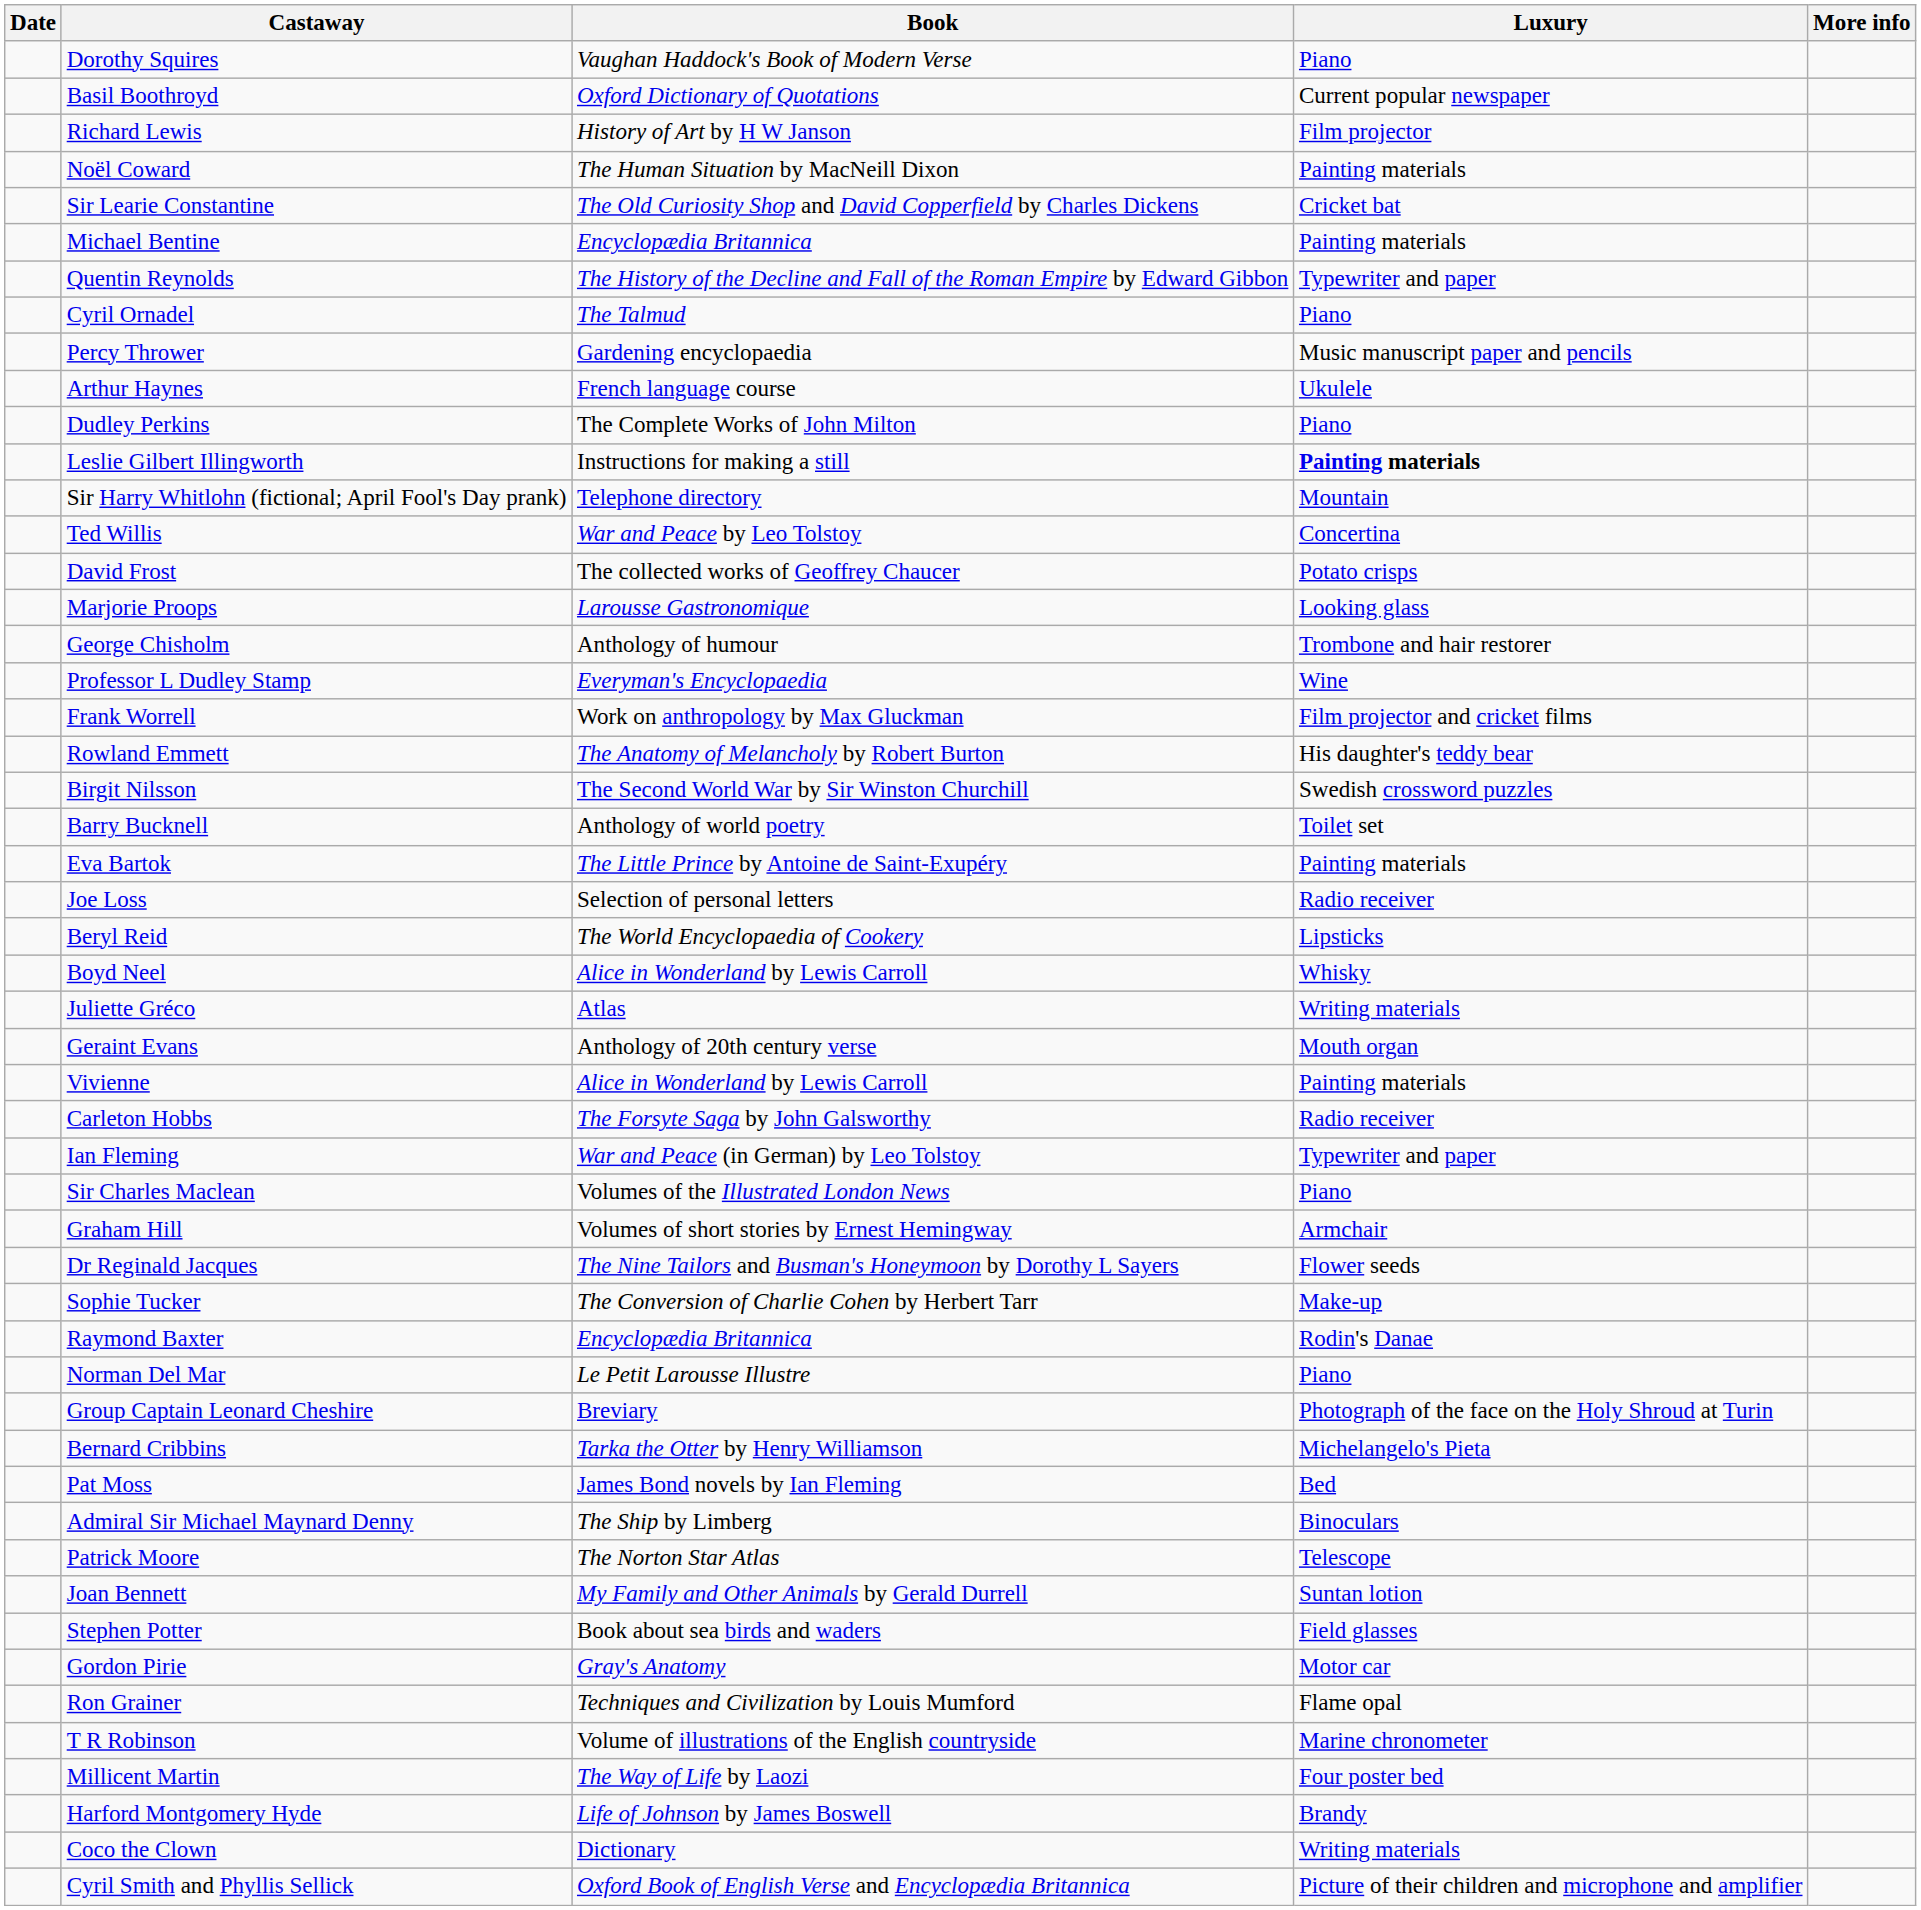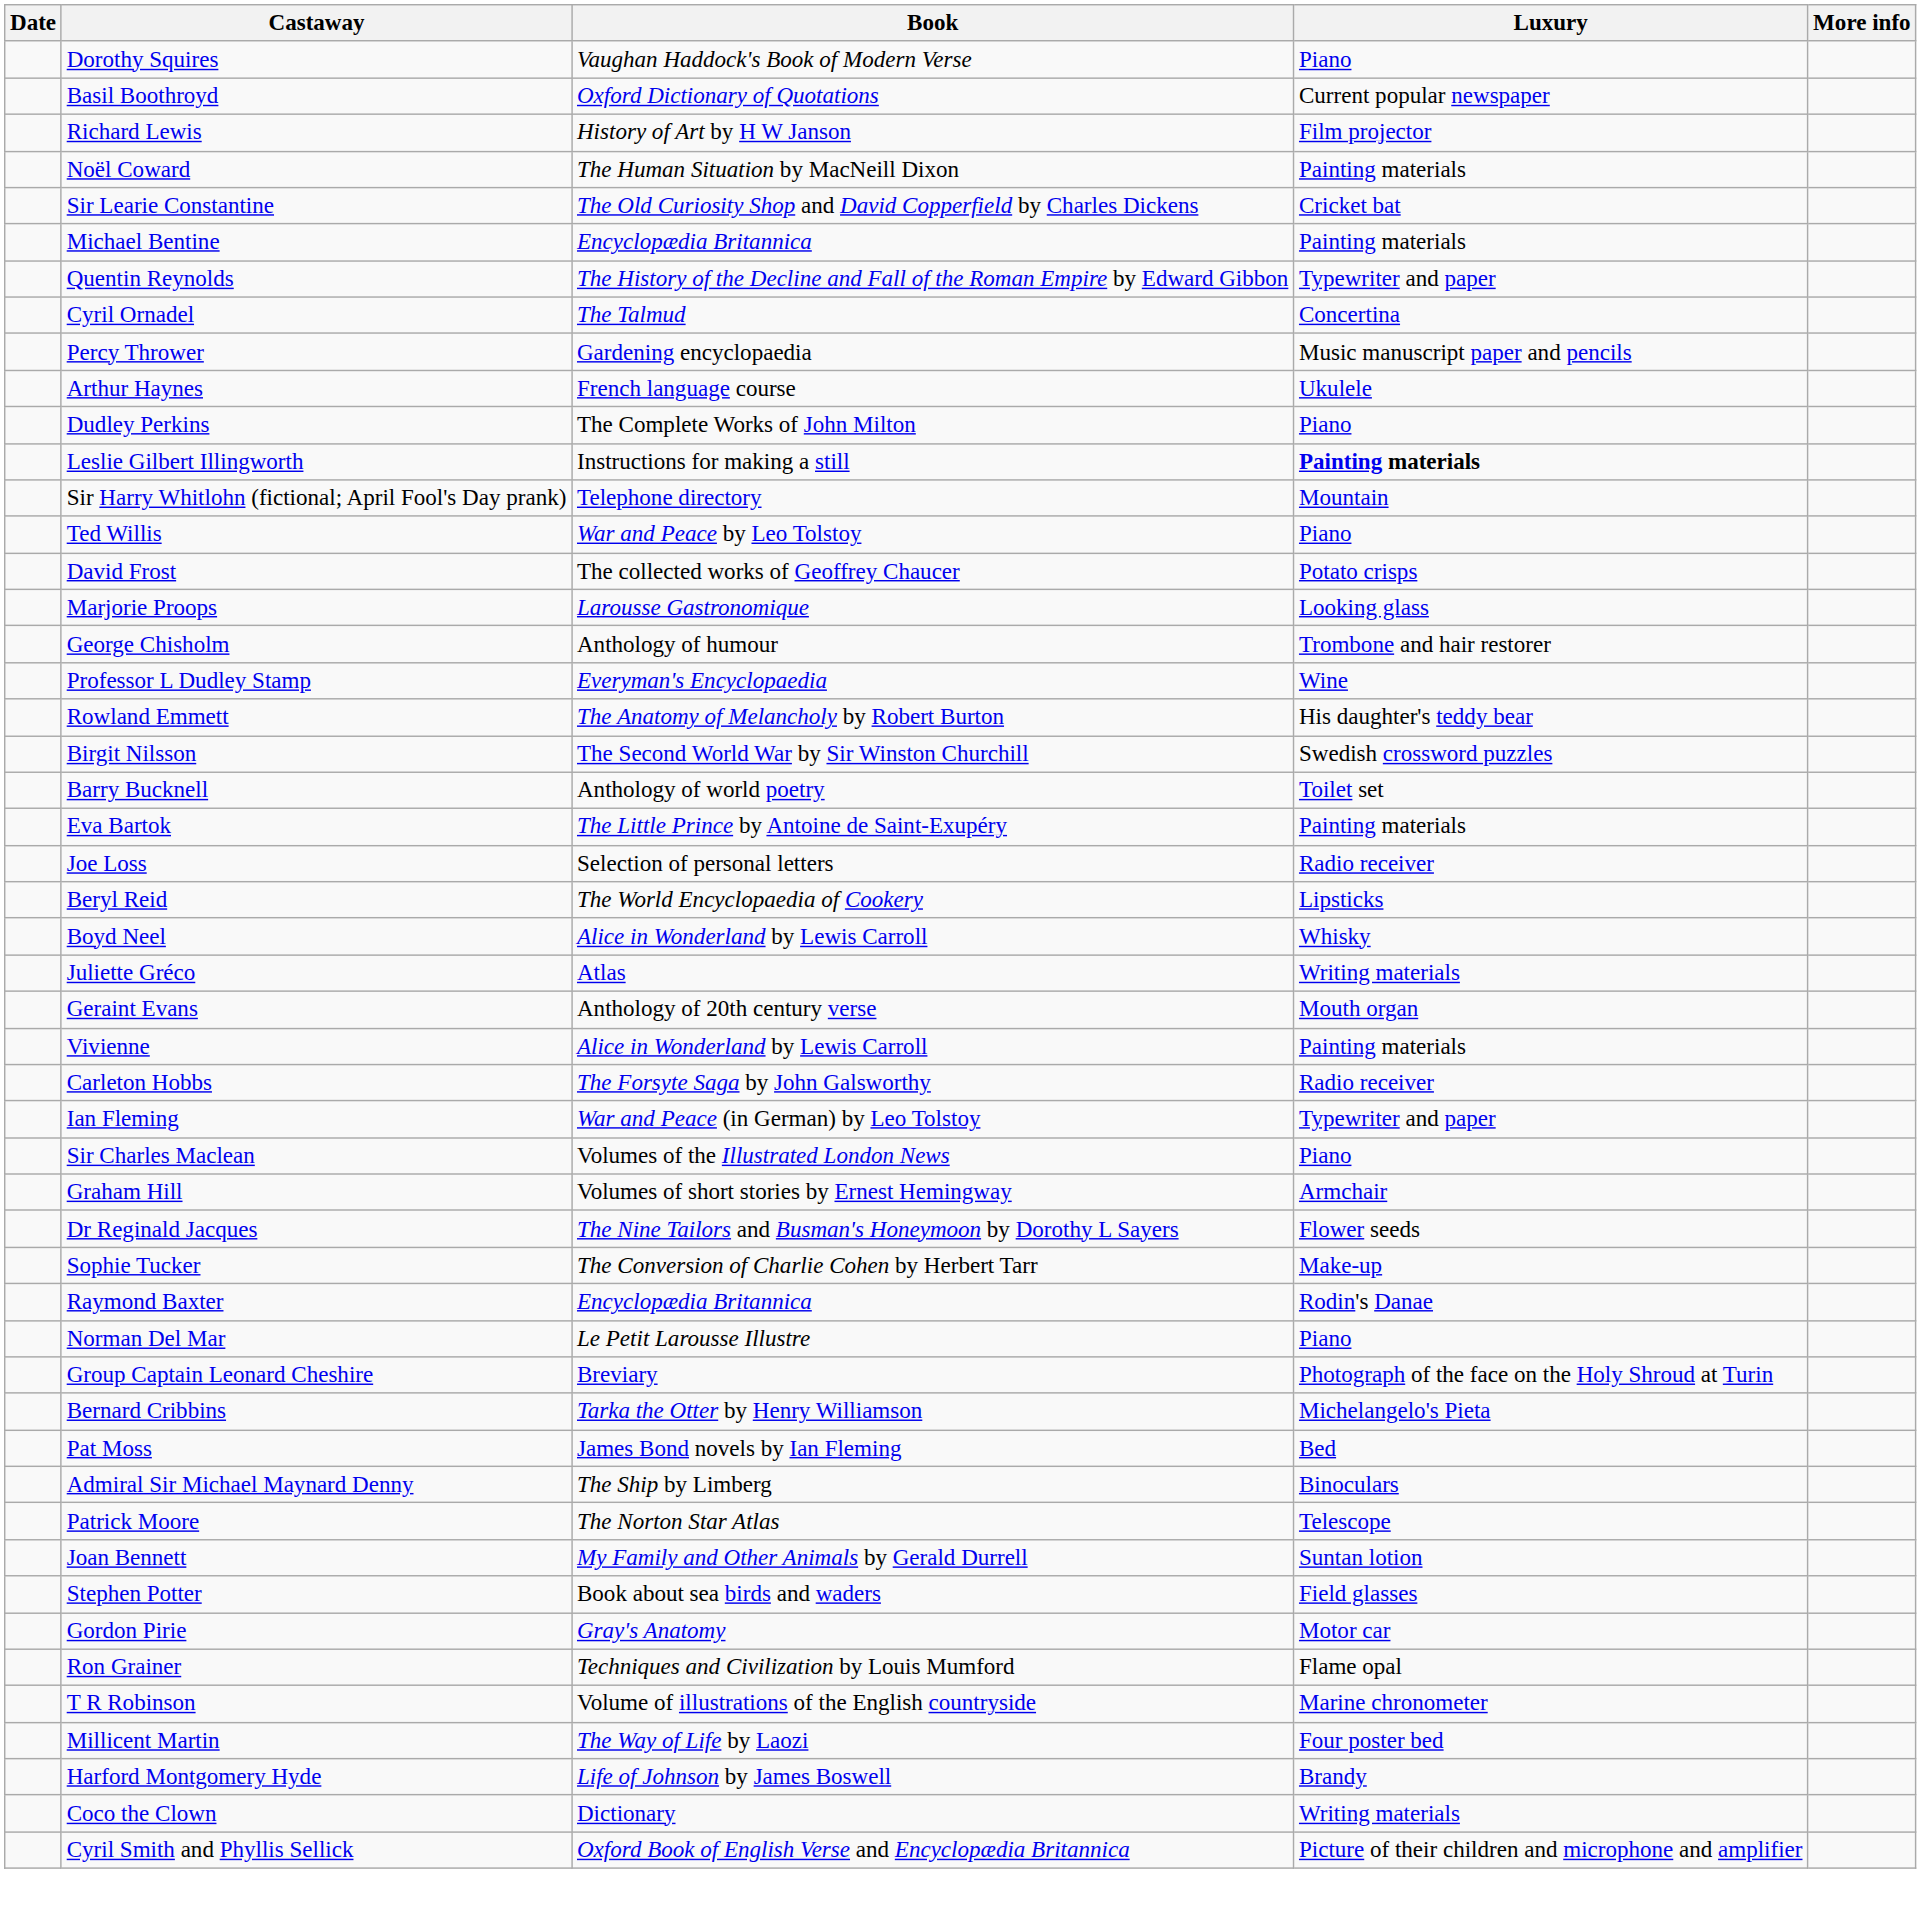 <table class="wikitable sortable">
 <tr>
 <th>Date</th>
 <th>Castaway</th>
 <th>Book</th>
 <th>Luxury</th>
 <th>More info</th>
 </tr>
 <tr>
 <td></td>
 <td><a href='#'>Dorothy Squires</a></td>
 <td><em>Vaughan Haddock's Book of Modern Verse</em></td>
 <td><a href='#'>Piano</a></td>
 <td></td>
 </tr>
 <tr>
 <td></td>
 <td><a href='#'>Basil Boothroyd</a></td>
 <td><em><a href='#'>Oxford Dictionary of Quotations</a></em></td>
 <td>Current popular <a href='#'>newspaper</a></td>
 <td></td>
 </tr>
 <tr>
 <td></td>
 <td><a href='#'>Richard Lewis</a></td>
 <td><em>History of Art</em> by <a href='#'>H W Janson</a></td>
 <td><a href='#'>Film projector</a></td>
 <td></td>
 </tr>
 <tr>
 <td></td>
 <td><a href='#'>Noël Coward</a></td>
 <td><em>The Human Situation</em> by MacNeill Dixon</td>
 <td><a href='#'>Painting</a> materials</td>
 <td></td>
 </tr>
 <tr>
 <td></td>
 <td><a href='#'>Sir Learie Constantine</a></td>
 <td><em><a href='#'>The Old Curiosity Shop</a></em> and <em><a href='#'>David Copperfield</a></em> by <a href='#'>Charles Dickens</a></td>
 <td><a href='#'>Cricket bat</a></td>
 <td></td>
 </tr>
 <tr>
 <td></td>
 <td><a href='#'>Michael Bentine</a></td>
 <td><em><a href='#'>Encyclopædia Britannica</a></em></td>
 <td><a href='#'>Painting</a> materials</td>
 <td></td>
 </tr>
 <tr>
 <td></td>
 <td><a href='#'>Quentin Reynolds</a></td>
 <td><em><a href='#'>The History of the Decline and Fall of the Roman Empire</a></em> by <a href='#'>Edward Gibbon</a></td>
 <td><a href='#'>Typewriter</a> and <a href='#'>paper</a></td>
 <td></td>
 </tr>
 <tr>
 <td></td>
 <td><a href='#'>Cyril Ornadel</a></td>
 <td><em><a href='#'>The Talmud</a></em></td>
-<td><a href='#'>Piano</a></td>
+<td><a href='#'>Concertina</a></td>
 <td></td>
 </tr>
 <tr>
 <td></td>
 <td><a href='#'>Percy Thrower</a></td>
 <td><a href='#'>Gardening</a> encyclopaedia</td>
 <td>Music manuscript <a href='#'>paper</a> and <a href='#'>pencils</a></td>
 <td></td>
 </tr>
 <tr>
 <td></td>
 <td><a href='#'>Arthur Haynes</a></td>
 <td><a href='#'>French language</a> course</td>
 <td><a href='#'>Ukulele</a></td>
 <td></td>
 </tr>
 <tr>
 <td></td>
 <td><a href='#'>Dudley Perkins</a></td>
 <td>The Complete Works of <a href='#'>John Milton</a></td>
 <td><a href='#'>Piano</a></td>
 <td></td>
 </tr>
 <tr>
 <td></td>
 <td><a href='#'>Leslie Gilbert Illingworth</a></td>
 <td>Instructions for making a <a href='#'>still</a></td>
 <td><strong><a href='#'>Painting</a> materials</strong></td>
 <td></td>
 </tr>
 <tr>
 <td></td>
 <td>Sir <a href='#'>Harry Whitlohn</a> (fictional; April Fool's Day prank)</td>
 <td><a href='#'>Telephone directory</a></td>
 <td><a href='#'>Mountain</a></td>
 <td></td>
 </tr>
 <tr>
 <td></td>
 <td><a href='#'>Ted Willis</a></td>
 <td><em><a href='#'>War and Peace</a></em> by <a href='#'>Leo Tolstoy</a></td>
-<td><a href='#'>Concertina</a></td>
+<td><a href='#'>Piano</a></td>
 <td></td>
 </tr>
 <tr>
 <td></td>
 <td><a href='#'>David Frost</a></td>
 <td>The collected works of <a href='#'>Geoffrey Chaucer</a></td>
 <td><a href='#'>Potato crisps</a></td>
 <td></td>
 </tr>
 <tr>
 <td></td>
 <td><a href='#'>Marjorie Proops</a></td>
 <td><em><a href='#'>Larousse Gastronomique</a></em></td>
 <td><a href='#'>Looking glass</a></td>
 <td></td>
 </tr>
 <tr>
 <td></td>
 <td><a href='#'>George Chisholm</a></td>
 <td>Anthology of humour</td>
 <td><a href='#'>Trombone</a> and hair restorer</td>
 <td></td>
 </tr>
 <tr>
 <td></td>
 <td><a href='#'>Professor L Dudley Stamp</a></td>
 <td><em><a href='#'>Everyman's Encyclopaedia</a></em></td>
 <td><a href='#'>Wine</a></td>
-<td></td>
-</tr>
-<tr>
-<td></td>
-<td><a href='#'>Frank Worrell</a></td>
-<td>Work on <a href='#'>anthropology</a> by <a href='#'>Max Gluckman</a></td>
-<td><a href='#'>Film projector</a> and <a href='#'>cricket</a> films</td>
 <td></td>
 </tr>
 <tr>
 <td></td>
 <td><a href='#'>Rowland Emmett</a></td>
 <td><em><a href='#'>The Anatomy of Melancholy</a></em> by <a href='#'>Robert Burton</a></td>
 <td>His daughter's <a href='#'>teddy bear</a></td>
 <td></td>
 </tr>
 <tr>
 <td></td>
 <td><a href='#'>Birgit Nilsson</a></td>
 <td><a href='#'>The Second World War</a> by <a href='#'>Sir Winston Churchill</a></td>
 <td>Swedish <a href='#'>crossword puzzles</a></td>
 <td></td>
 </tr>
 <tr>
 <td></td>
 <td><a href='#'>Barry Bucknell</a></td>
 <td>Anthology of world <a href='#'>poetry</a></td>
 <td><a href='#'>Toilet</a> set</td>
 <td></td>
 </tr>
 <tr>
 <td></td>
 <td><a href='#'>Eva Bartok</a></td>
 <td><em><a href='#'>The Little Prince</a></em> by <a href='#'>Antoine de Saint-Exupéry</a></td>
 <td><a href='#'>Painting</a> materials</td>
 <td></td>
 </tr>
 <tr>
 <td></td>
 <td><a href='#'>Joe Loss</a></td>
 <td>Selection of personal letters</td>
 <td><a href='#'>Radio receiver</a></td>
 <td></td>
 </tr>
 <tr>
 <td></td>
 <td><a href='#'>Beryl Reid</a></td>
 <td><em>The World Encyclopaedia of <a href='#'>Cookery</a></em></td>
 <td><a href='#'>Lipsticks</a></td>
 <td></td>
 </tr>
 <tr>
 <td></td>
 <td><a href='#'>Boyd Neel</a></td>
 <td><em><a href='#'>Alice in Wonderland</a></em> by <a href='#'>Lewis Carroll</a></td>
 <td><a href='#'>Whisky</a></td>
 <td></td>
 </tr>
 <tr>
 <td></td>
 <td><a href='#'>Juliette Gréco</a></td>
 <td><a href='#'>Atlas</a></td>
 <td><a href='#'>Writing materials</a></td>
 <td></td>
 </tr>
 <tr>
 <td></td>
 <td><a href='#'>Geraint Evans</a></td>
 <td>Anthology of 20th century <a href='#'>verse</a></td>
 <td><a href='#'>Mouth organ</a></td>
 <td></td>
 </tr>
 <tr>
 <td></td>
 <td><a href='#'>Vivienne</a></td>
 <td><em><a href='#'>Alice in Wonderland</a></em> by <a href='#'>Lewis Carroll</a></td>
 <td><a href='#'>Painting</a> materials</td>
 <td></td>
 </tr>
 <tr>
 <td></td>
 <td><a href='#'>Carleton Hobbs</a></td>
 <td><em><a href='#'>The Forsyte Saga</a></em> by <a href='#'>John Galsworthy</a></td>
 <td><a href='#'>Radio receiver</a></td>
 <td></td>
 </tr>
 <tr>
 <td></td>
 <td><a href='#'>Ian Fleming</a></td>
 <td><em><a href='#'>War and Peace</a></em> (in German) by <a href='#'>Leo Tolstoy</a></td>
 <td><a href='#'>Typewriter</a> and <a href='#'>paper</a></td>
 <td></td>
 </tr>
 <tr>
 <td></td>
 <td><a href='#'>Sir Charles Maclean</a></td>
 <td>Volumes of the <em><a href='#'>Illustrated London News</a></em></td>
 <td><a href='#'>Piano</a></td>
 <td></td>
 </tr>
 <tr>
 <td></td>
 <td><a href='#'>Graham Hill</a></td>
 <td>Volumes of short stories by <a href='#'>Ernest Hemingway</a></td>
 <td><a href='#'>Armchair</a></td>
 <td></td>
 </tr>
 <tr>
 <td></td>
 <td><a href='#'>Dr Reginald Jacques</a></td>
 <td><em><a href='#'>The Nine Tailors</a></em> and <em><a href='#'>Busman's Honeymoon</a></em> by <a href='#'>Dorothy L Sayers</a></td>
 <td><a href='#'>Flower</a> seeds</td>
 <td></td>
 </tr>
 <tr>
 <td></td>
 <td><a href='#'>Sophie Tucker</a></td>
 <td><em>The Conversion of Charlie Cohen</em> by Herbert Tarr</td>
 <td><a href='#'>Make-up</a></td>
 <td></td>
 </tr>
 <tr>
 <td></td>
 <td><a href='#'>Raymond Baxter</a></td>
 <td><em><a href='#'>Encyclopædia Britannica</a></em></td>
 <td><a href='#'>Rodin</a>'s <a href='#'>Danae</a></td>
 <td></td>
 </tr>
 <tr>
 <td></td>
 <td><a href='#'>Norman Del Mar</a></td>
 <td><em>Le Petit Larousse Illustre</em></td>
 <td><a href='#'>Piano</a></td>
 <td></td>
 </tr>
 <tr>
 <td></td>
 <td><a href='#'>Group Captain Leonard Cheshire</a></td>
 <td><a href='#'>Breviary</a></td>
 <td><a href='#'>Photograph</a> of the face on the <a href='#'>Holy Shroud</a> at <a href='#'>Turin</a></td>
 <td></td>
 </tr>
 <tr>
 <td></td>
 <td><a href='#'>Bernard Cribbins</a></td>
 <td><em><a href='#'>Tarka the Otter</a></em> by <a href='#'>Henry Williamson</a></td>
 <td><a href='#'>Michelangelo's Pieta</a></td>
 <td></td>
 </tr>
 <tr>
 <td></td>
 <td><a href='#'>Pat Moss</a></td>
 <td><a href='#'>James Bond</a> novels by <a href='#'>Ian Fleming</a></td>
 <td><a href='#'>Bed</a></td>
 <td></td>
 </tr>
 <tr>
 <td></td>
 <td><a href='#'>Admiral Sir Michael Maynard Denny</a></td>
 <td><em>The Ship</em> by Limberg</td>
 <td><a href='#'>Binoculars</a></td>
 <td></td>
 </tr>
 <tr>
 <td></td>
 <td><a href='#'>Patrick Moore</a></td>
 <td><em>The Norton Star Atlas</em></td>
 <td><a href='#'>Telescope</a></td>
 <td></td>
 </tr>
 <tr>
 <td></td>
 <td><a href='#'>Joan Bennett</a></td>
 <td><em><a href='#'>My Family and Other Animals</a></em> by <a href='#'>Gerald Durrell</a></td>
 <td><a href='#'>Suntan lotion</a></td>
 <td></td>
 </tr>
 <tr>
 <td></td>
 <td><a href='#'>Stephen Potter</a></td>
 <td>Book about sea <a href='#'>birds</a> and <a href='#'>waders</a></td>
 <td><a href='#'>Field glasses</a></td>
 <td></td>
 </tr>
 <tr>
 <td></td>
 <td><a href='#'>Gordon Pirie</a></td>
 <td><em><a href='#'>Gray's Anatomy</a></em></td>
 <td><a href='#'>Motor car</a></td>
 <td></td>
 </tr>
 <tr>
 <td></td>
 <td><a href='#'>Ron Grainer</a></td>
 <td><em>Techniques and Civilization</em> by Louis Mumford</td>
 <td>Flame opal</td>
 <td></td>
 </tr>
 <tr>
 <td></td>
 <td><a href='#'>T R Robinson</a></td>
 <td>Volume of <a href='#'>illustrations</a> of the English <a href='#'>countryside</a></td>
 <td><a href='#'>Marine chronometer</a></td>
 <td></td>
 </tr>
 <tr>
 <td></td>
 <td><a href='#'>Millicent Martin</a></td>
 <td><em><a href='#'>The Way of Life</a></em> by <a href='#'>Laozi</a></td>
 <td><a href='#'>Four poster bed</a></td>
 <td></td>
 </tr>
 <tr>
 <td></td>
 <td><a href='#'>Harford Montgomery Hyde</a></td>
 <td><em><a href='#'>Life of Johnson</a></em> by <a href='#'>James Boswell</a></td>
 <td><a href='#'>Brandy</a></td>
 <td></td>
 </tr>
 <tr>
 <td></td>
 <td><a href='#'>Coco the Clown</a></td>
 <td><a href='#'>Dictionary</a></td>
 <td><a href='#'>Writing materials</a></td>
 <td></td>
 </tr>
 <tr>
 <td></td>
 <td><a href='#'>Cyril Smith</a> and <a href='#'>Phyllis Sellick</a></td>
 <td><em><a href='#'>Oxford Book of English Verse</a></em> and <em><a href='#'>Encyclopædia Britannica</a></em></td>
 <td><a href='#'>Picture</a> of their children and <a href='#'>microphone</a> and <a href='#'>amplifier</a></td>
 <td></td>
 </tr>
 </table>
